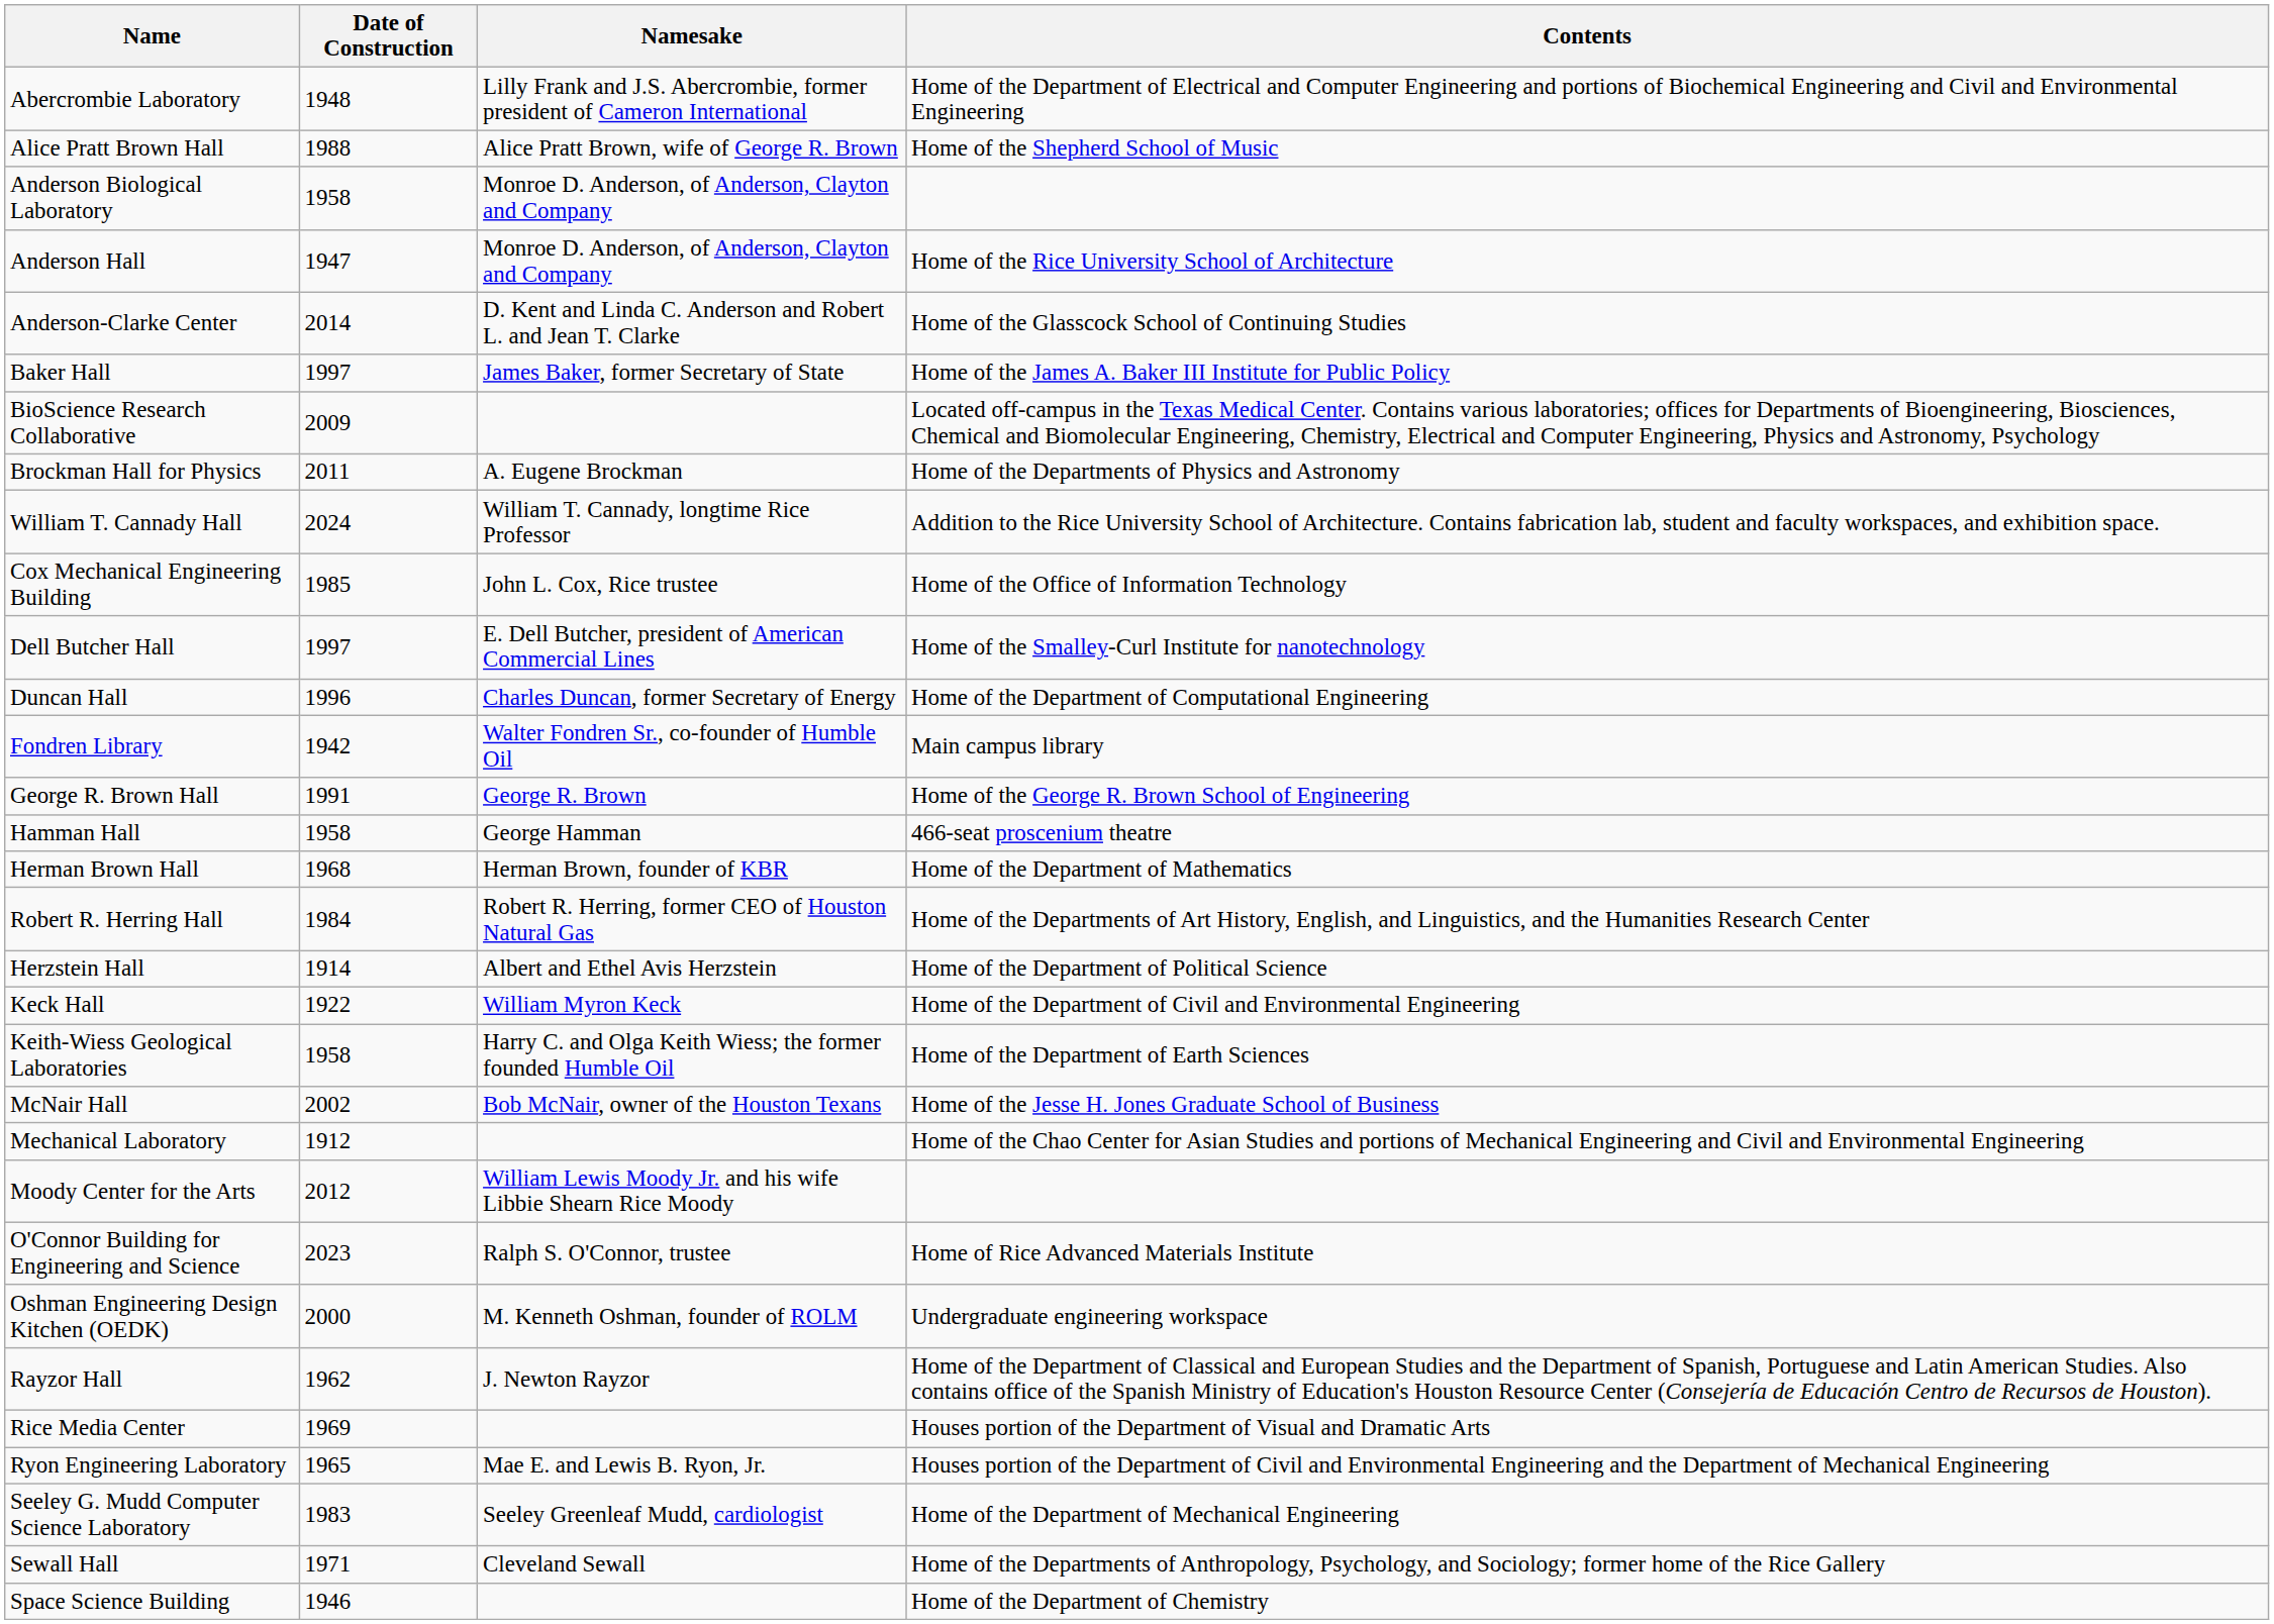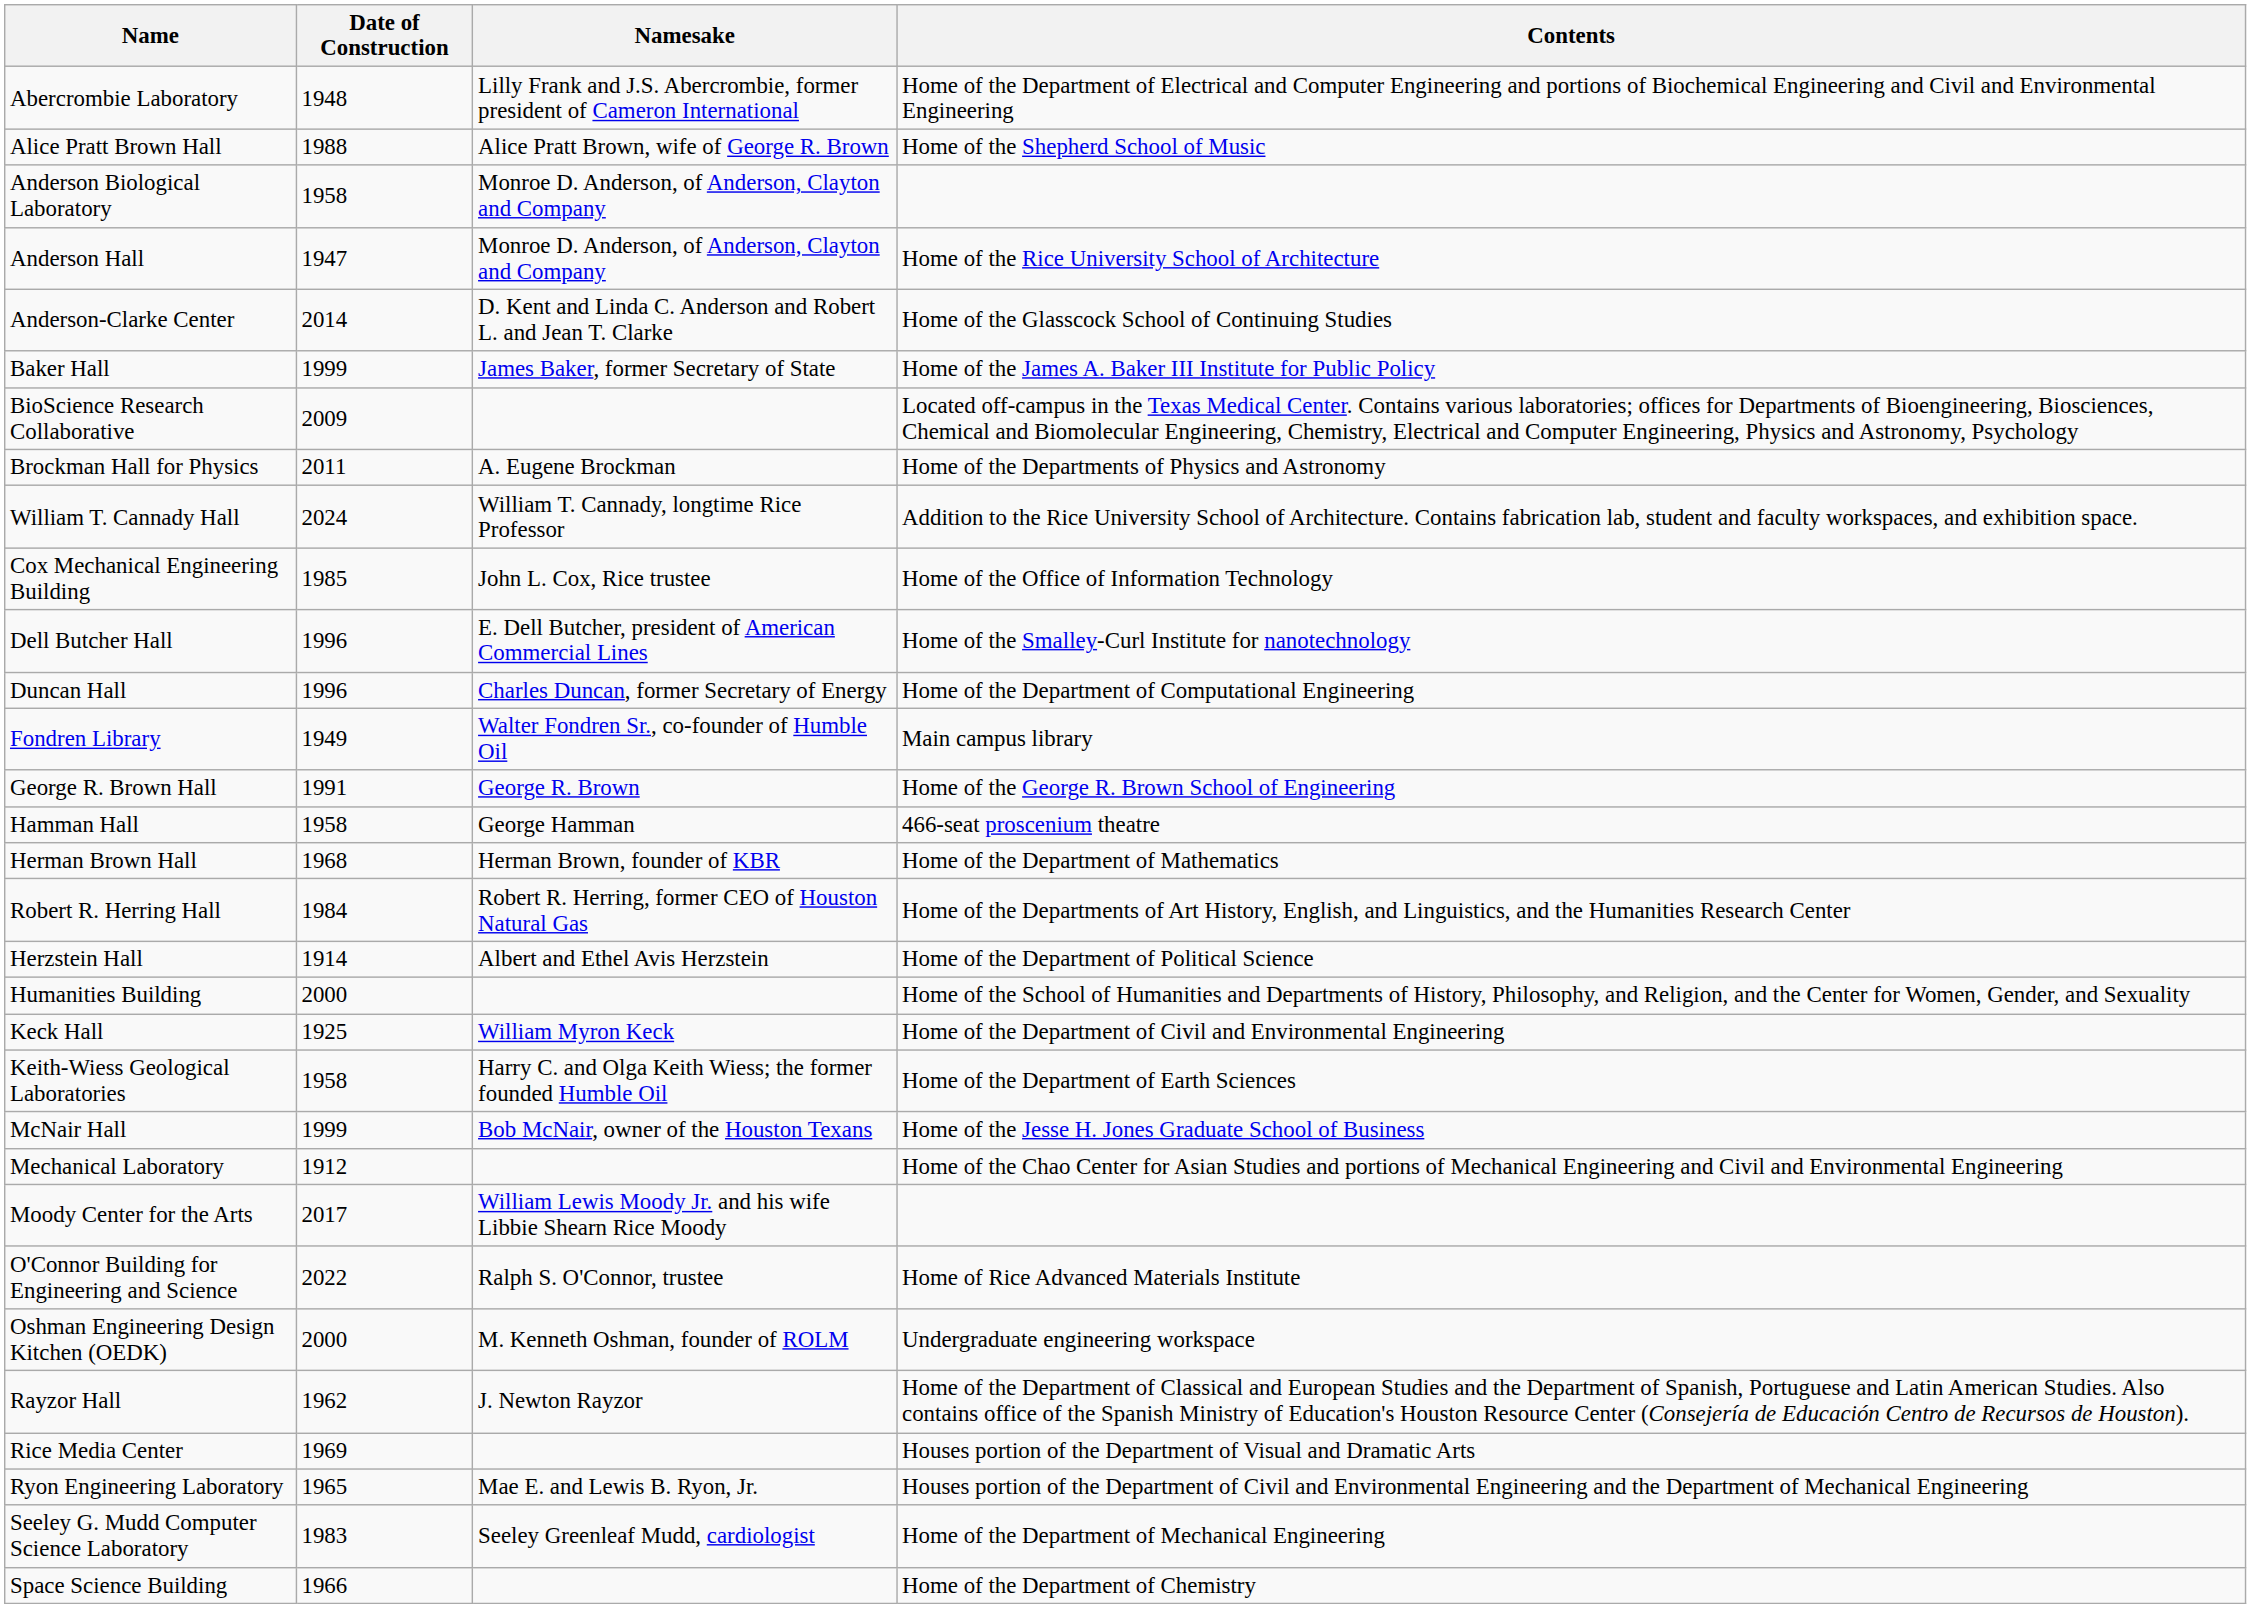 <table class="wikitable">
 <tr>
 <th>Name</th>
 <th>Date of Construction</th>
 <th>Namesake</th>
 <th>Contents</th>
 </tr>
 <tr>
 <td>Abercrombie Laboratory</td>
 <td>1948</td>
 <td>Lilly Frank and J.S. Abercrombie, former president of <a href='#'>Cameron International</a></td>
 <td>Home of the Department of Electrical and Computer Engineering and portions of Biochemical Engineering and Civil and Environmental Engineering</td>
 </tr>
 <tr>
 <td>Alice Pratt Brown Hall</td>
 <td>1988</td>
 <td>Alice Pratt Brown, wife of <a href='#'>George R. Brown</a></td>
 <td>Home of the <a href='#'>Shepherd School of Music</a></td>
 </tr>
 <tr>
 <td>Anderson Biological  Laboratory</td>
 <td>1958</td>
 <td>Monroe D. Anderson, of <a href='#'>Anderson, Clayton and Company</a></td>
 <td></td>
 </tr>
 <tr>
 <td>Anderson Hall</td>
 <td>1947</td>
 <td>Monroe D. Anderson, of <a href='#'>Anderson, Clayton and Company</a></td>
 <td>Home of the <a href='#'>Rice University School of Architecture</a></td>
 </tr>
 <tr>
 <td>Anderson-Clarke Center</td>
 <td>2014</td>
 <td>D. Kent and Linda C. Anderson and Robert L. and Jean T. Clarke</td>
 <td>Home of the Glasscock School of Continuing Studies</td>
 </tr>
 <tr>
 <td>Baker Hall</td>
-<td>1997</td>
+<td>1999</td>
 <td><a href='#'>James Baker</a>, former Secretary of State</td>
 <td>Home of the <a href='#'>James A. Baker III Institute for Public Policy</a></td>
 </tr>
 <tr>
 <td>BioScience Research Collaborative</td>
 <td>2009</td>
 <td></td>
 <td>Located off-campus in the <a href='#'>Texas Medical Center</a>. Contains various laboratories; offices for Departments of Bioengineering, Biosciences, Chemical and Biomolecular Engineering, Chemistry, Electrical and Computer Engineering, Physics and Astronomy, Psychology</td>
 </tr>
 <tr>
 <td>Brockman Hall for  Physics</td>
 <td>2011</td>
 <td>A. Eugene Brockman</td>
 <td>Home of the Departments of Physics and Astronomy</td>
 </tr>
 <tr>
 <td>William T. Cannady Hall</td>
 <td>2024</td>
 <td>William T. Cannady, longtime Rice Professor</td>
 <td>Addition to the Rice University School of Architecture. Contains fabrication lab, student and faculty workspaces, and exhibition space.</td>
 </tr>
 <tr>
 <td>Cox Mechanical Engineering  Building</td>
 <td>1985</td>
 <td>John L. Cox, Rice trustee</td>
 <td>Home of the Office of Information Technology</td>
 </tr>
 <tr>
 <td>Dell Butcher Hall</td>
-<td>1997</td>
+<td>1996</td>
 <td>E. Dell Butcher, president of <a href='#'>American Commercial Lines</a></td>
 <td>Home of the <a href='#'>Smalley</a>-Curl Institute for <a href='#'>nanotechnology</a></td>
 </tr>
 <tr>
 <td>Duncan Hall</td>
 <td>1996</td>
 <td><a href='#'>Charles Duncan</a>, former Secretary of Energy</td>
 <td>Home of the Department of Computational Engineering</td>
 </tr>
 <tr>
 <td><a href='#'>Fondren Library</a></td>
-<td>1942</td>
+<td>1949</td>
 <td><a href='#'>Walter Fondren Sr.</a>, co-founder of <a href='#'>Humble Oil</a></td>
 <td>Main campus library</td>
 </tr>
 <tr>
 <td>George R. Brown Hall</td>
 <td>1991</td>
 <td><a href='#'>George R. Brown</a></td>
 <td>Home of the <a href='#'>George R. Brown School of Engineering</a></td>
 </tr>
 <tr>
 <td>Hamman Hall</td>
 <td>1958</td>
 <td>George Hamman</td>
 <td>466-seat <a href='#'>proscenium</a> theatre</td>
 </tr>
 <tr>
 <td>Herman Brown Hall</td>
 <td>1968</td>
 <td>Herman Brown, founder of <a href='#'>KBR</a></td>
 <td>Home of the Department of  Mathematics</td>
 </tr>
 <tr>
 <td>Robert R. Herring Hall</td>
 <td>1984</td>
 <td>Robert R. Herring, former CEO of <a href='#'>Houston Natural Gas</a></td>
 <td>Home of the Departments of Art History, English, and Linguistics, and the Humanities Research Center</td>
 </tr>
 <tr>
 <td>Herzstein Hall</td>
 <td>1914</td>
 <td>Albert and Ethel Avis Herzstein</td>
 <td>Home of the Department of Political Science</td>
 </tr>
 <tr>
+<td>Humanities Building</td>
+<td>2000</td>
+<td></td>
+<td>Home of the School of Humanities and Departments of History, Philosophy, and Religion, and the Center for Women, Gender, and Sexuality</td>
+</tr>
+<tr>
 <td>Keck Hall</td>
-<td>1922</td>
+<td>1925</td>
 <td><a href='#'>William Myron Keck</a></td>
 <td>Home of the Department of Civil and Environmental Engineering</td>
 </tr>
 <tr>
 <td>Keith-Wiess Geological Laboratories</td>
 <td>1958</td>
 <td>Harry C. and Olga Keith Wiess; the former founded <a href='#'>Humble Oil</a></td>
 <td>Home of the Department of Earth Sciences</td>
 </tr>
 <tr>
 <td>McNair Hall</td>
-<td>2002</td>
+<td>1999</td>
 <td><a href='#'>Bob McNair</a>, owner of the <a href='#'>Houston Texans</a></td>
 <td>Home of the <a href='#'>Jesse H. Jones Graduate School of Business</a></td>
 </tr>
 <tr>
 <td>Mechanical Laboratory</td>
 <td>1912</td>
 <td></td>
 <td>Home of the Chao Center for Asian Studies and portions of Mechanical Engineering and Civil and Environmental Engineering</td>
 </tr>
 <tr>
 <td>Moody Center for the Arts</td>
-<td>2012</td>
+<td>2017</td>
 <td><a href='#'>William Lewis Moody Jr.</a> and his wife Libbie Shearn Rice Moody</td>
 <td></td>
 </tr>
 <tr>
 <td>O'Connor Building for Engineering and Science</td>
-<td>2023</td>
+<td>2022</td>
 <td>Ralph S. O'Connor, trustee</td>
 <td>Home of Rice Advanced Materials Institute</td>
 </tr>
 <tr>
 <td>Oshman Engineering Design Kitchen (OEDK)</td>
 <td>2000</td>
 <td>M. Kenneth Oshman, founder of <a href='#'>ROLM</a></td>
 <td>Undergraduate engineering workspace</td>
 </tr>
 <tr>
 <td>Rayzor Hall</td>
 <td>1962</td>
 <td>J. Newton Rayzor</td>
 <td>Home of the Department of Classical and European Studies and the Department of Spanish, Portuguese and Latin American Studies. Also contains office of the Spanish Ministry of Education's Houston Resource Center (<em>Consejería de Educación Centro de Recursos de Houston</em>).</td>
 </tr>
 <tr>
 <td>Rice Media Center</td>
 <td>1969</td>
 <td></td>
 <td>Houses portion of the Department of Visual and Dramatic Arts</td>
 </tr>
 <tr>
 <td>Ryon Engineering Laboratory</td>
 <td>1965</td>
 <td>Mae E. and Lewis B. Ryon, Jr.</td>
 <td>Houses portion of the Department of Civil and Environmental Engineering and the Department of Mechanical Engineering</td>
 </tr>
 <tr>
 <td>Seeley G. Mudd Computer Science Laboratory</td>
 <td>1983</td>
 <td>Seeley Greenleaf Mudd, <a href='#'>cardiologist</a></td>
 <td>Home of the Department of Mechanical Engineering</td>
 </tr>
 <tr>
-<td>Sewall Hall</td>
-<td>1971</td>
-<td>Cleveland Sewall</td>
-<td>Home of the Departments of Anthropology, Psychology, and Sociology; former home of the Rice Gallery</td>
-</tr>
-<tr>
 <td>Space Science Building</td>
-<td>1946</td>
+<td>1966</td>
 <td></td>
 <td>Home of the Department of Chemistry</td>
 </tr>
 </table>
